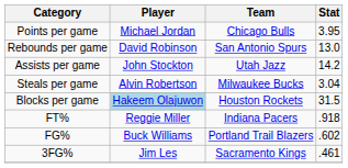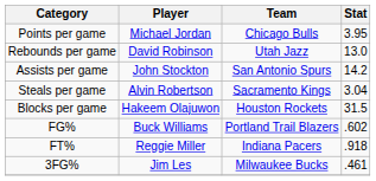 <table class="wikitable" style="text-align:center">
 <tr>
 <th>Category</th>
 <th>Player</th>
 <th>Team</th>
 <th>Stat</th>
 </tr>
 <tr>
 <td>Points per game</td>
 <td><a href='#'>Michael Jordan</a></td>
 <td><a href='#'>Chicago Bulls</a></td>
 <td>3.95</td>
 </tr>
 <tr>
 <td>Rebounds per game</td>
 <td><a href='#'>David Robinson</a></td>
-<td><a href='#'>San Antonio Spurs</a></td>
+<td><a href='#'>Utah Jazz</a></td>
 <td>13.0</td>
 </tr>
 <tr>
 <td>Assists per game</td>
 <td><a href='#'>John Stockton</a></td>
-<td><a href='#'>Utah Jazz</a></td>
+<td><a href='#'>San Antonio Spurs</a></td>
 <td>14.2</td>
 </tr>
 <tr>
 <td>Steals per game</td>
 <td><a href='#'>Alvin Robertson</a></td>
-<td><a href='#'>Milwaukee Bucks</a></td>
+<td><a href='#'>Sacramento Kings</a></td>
 <td>3.04</td>
 </tr>
 <tr>
 <td>Blocks per game</td>
-<td style="background: lightblue;"><a href='#'>Hakeem Olajuwon</a></td>
+<td><a href='#'>Hakeem Olajuwon</a></td>
 <td><a href='#'>Houston Rockets</a></td>
 <td>31.5</td>
+</tr>
+<tr>
+<td>FG%</td>
+<td><a href='#'>Buck Williams</a></td>
+<td><a href='#'>Portland Trail Blazers</a></td>
+<td>.602</td>
 </tr>
 <tr>
 <td>FT%</td>
 <td><a href='#'>Reggie Miller</a></td>
 <td><a href='#'>Indiana Pacers</a></td>
 <td>.918</td>
 </tr>
 <tr>
-<td>FG%</td>
-<td><a href='#'>Buck Williams</a></td>
-<td><a href='#'>Portland Trail Blazers</a></td>
-<td>.602</td>
-</tr>
-<tr>
 <td>3FG%</td>
 <td><a href='#'>Jim Les</a></td>
-<td><a href='#'>Sacramento Kings</a></td>
+<td><a href='#'>Milwaukee Bucks</a></td>
 <td>.461</td>
 </tr>
 <tr>
 </tr>
 </table>
